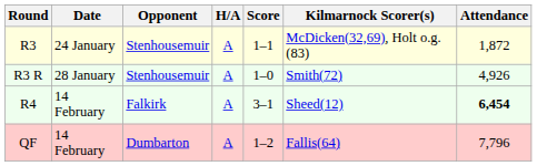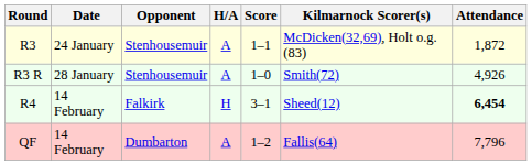 <table class="wikitable" style="text-align:center">
 <tr>
 <th>Round</th>
 <th>Date</th>
 <th>Opponent</th>
 <th>H/A</th>
 <th>Score</th>
 <th>Kilmarnock Scorer(s)</th>
 <th>Attendance</th>
 </tr>
 <tr bgcolor=#FFFFDD>
 <td>R3</td>
 <td align=left>24 January</td>
 <td align=left><a href='#'>Stenhousemuir</a></td>
 <td><a href='#'>A</a></td>
 <td>1–1</td>
 <td align=left><a href='#'>McDicken(32,69)</a>, Holt o.g.(83)</td>
 <td>1,872</td>
 </tr>
 <tr bgcolor=#EEFFEE>
 <td>R3 R</td>
 <td align=left>28 January</td>
 <td align=left><a href='#'>Stenhousemuir</a></td>
 <td><a href='#'>A</a></td>
 <td>1–0</td>
 <td align=left><a href='#'>Smith(72)</a></td>
 <td>4,926</td>
 </tr>
 <tr bgcolor=#EEFFEE>
 <td>R4</td>
 <td align=left>14 February</td>
 <td align=left><a href='#'>Falkirk</a></td>
-<td><a href='#'>A</a></td>
+<td><a href='#'>H</a></td>
 <td>3–1</td>
 <td align=left><a href='#'>Sheed(12)</a></td>
 <td><strong>6,454</strong></td>
 </tr>
 <tr bgcolor=#FFCCCC>
 <td>QF</td>
 <td align=left>14 February</td>
 <td align=left><a href='#'>Dumbarton</a></td>
 <td><a href='#'>A</a></td>
 <td>1–2</td>
 <td align=left><a href='#'>Fallis(64)</a></td>
 <td>7,796</td>
 </tr>
 </table>
